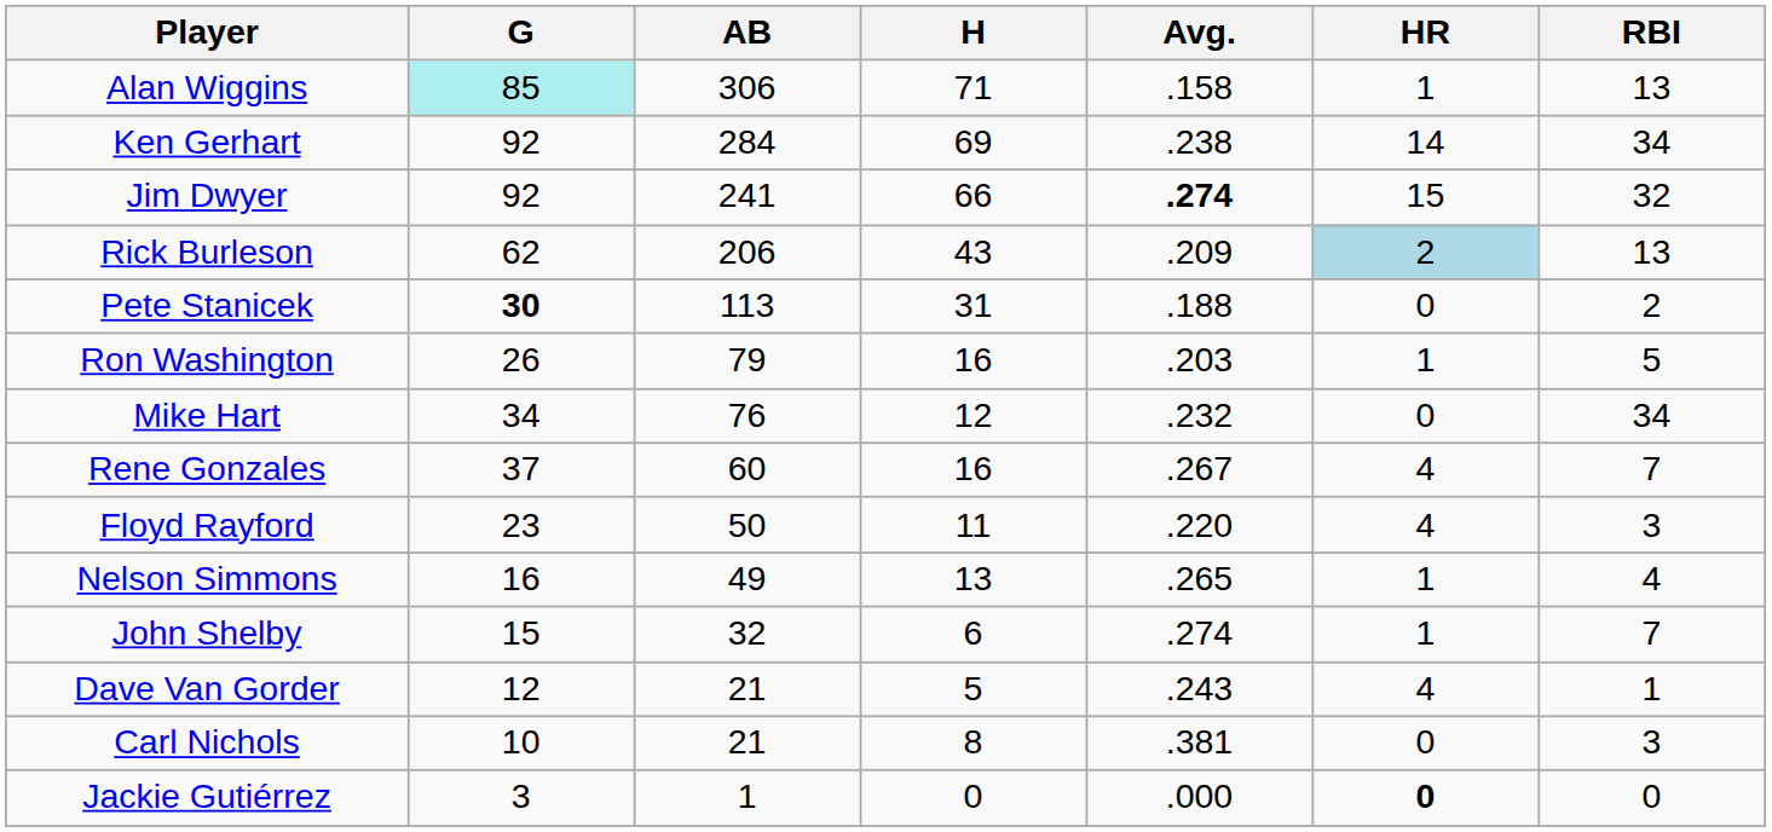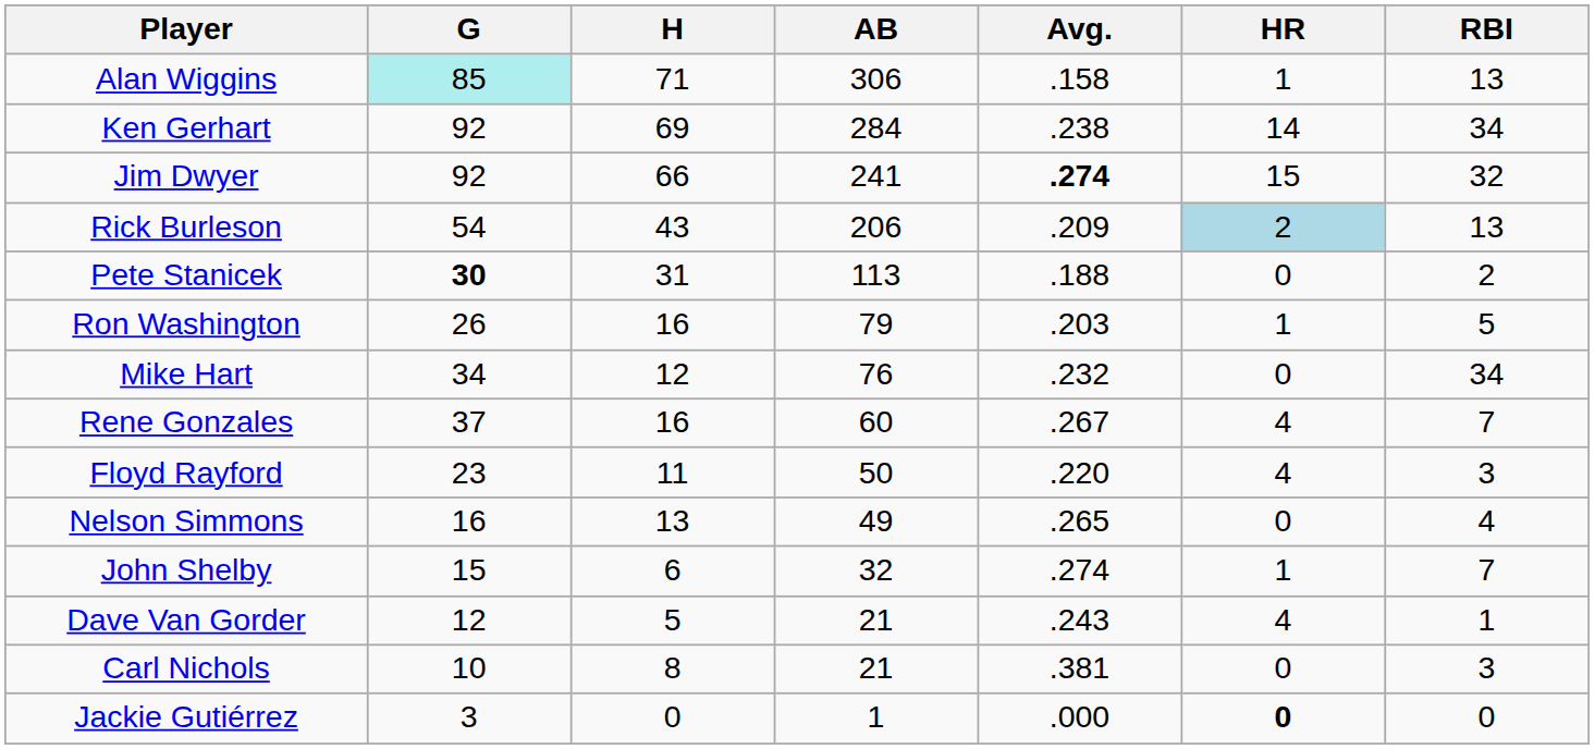 <table class="wikitable sortable">
 <tr>
 <th bgcolor="#DDDDFF" width="16%">Player</th>
 <th bgcolor="#DDDDFF" width="9%">G</th>
+<th bgcolor="#DDDDFF" width="9%">H</th>
 <th bgcolor="#DDDDFF" width="9%">AB</th>
-<th bgcolor="#DDDDFF" width="9%">H</th>
 <th bgcolor="#DDDDFF" width="9%">Avg.</th>
 <th bgcolor="#DDDDFF" width="9%">HR</th>
 <th bgcolor="#DDDDFF" width="9%">RBI</th>
 </tr>
 <tr align="center">
 <td><a href='#'>Alan Wiggins</a></td>
 <td style="background: paleturquoise;">85</td>
+<td>71</td>
 <td>306</td>
-<td>71</td>
 <td>.158</td>
 <td>1</td>
 <td>13</td>
 </tr>
 <tr align=center>
 <td><a href='#'>Ken Gerhart</a></td>
 <td>92</td>
+<td>69</td>
 <td>284</td>
-<td>69</td>
 <td>.238</td>
 <td>14</td>
 <td>34</td>
 </tr>
 <tr align=center>
 <td><a href='#'>Jim Dwyer</a></td>
 <td>92</td>
+<td>66</td>
 <td>241</td>
-<td>66</td>
 <td><strong>.274</strong></td>
 <td>15</td>
 <td>32</td>
 </tr>
 <tr align=center>
 <td><a href='#'>Rick Burleson</a></td>
-<td>62</td>
+<td>54</td>
+<td>43</td>
 <td>206</td>
-<td>43</td>
 <td>.209</td>
 <td style="background: lightblue;">2</td>
 <td>13</td>
 </tr>
 <tr align=center>
 <td><a href='#'>Pete Stanicek</a></td>
 <td><strong>30</strong></td>
+<td>31</td>
 <td>113</td>
-<td>31</td>
 <td>.188</td>
 <td>0</td>
 <td>2</td>
 </tr>
 <tr align=center>
 <td><a href='#'>Ron Washington</a></td>
 <td>26</td>
+<td>16</td>
 <td>79</td>
-<td>16</td>
 <td>.203</td>
 <td>1</td>
 <td>5</td>
 </tr>
 <tr align=center>
 <td><a href='#'>Mike Hart</a></td>
 <td>34</td>
+<td>12</td>
 <td>76</td>
-<td>12</td>
 <td>.232</td>
 <td>0</td>
 <td>34</td>
 </tr>
 <tr align="center">
 <td><a href='#'>Rene Gonzales</a></td>
 <td>37</td>
+<td>16</td>
 <td>60</td>
-<td>16</td>
 <td>.267</td>
 <td>4</td>
 <td>7</td>
 </tr>
 <tr align=center>
 <td><a href='#'>Floyd Rayford</a></td>
 <td>23</td>
+<td>11</td>
 <td>50</td>
-<td>11</td>
 <td>.220</td>
 <td>4</td>
 <td>3</td>
 </tr>
 <tr align=center>
 <td><a href='#'>Nelson Simmons</a></td>
 <td>16</td>
+<td>13</td>
 <td>49</td>
-<td>13</td>
 <td>.265</td>
-<td>1</td>
+<td>0</td>
 <td>4</td>
 </tr>
 <tr align=center>
 <td><a href='#'>John Shelby</a></td>
 <td>15</td>
+<td>6</td>
 <td>32</td>
-<td>6</td>
 <td>.274</td>
 <td>1</td>
 <td>7</td>
 </tr>
 <tr align="center">
 <td><a href='#'>Dave Van Gorder</a></td>
 <td>12</td>
+<td>5</td>
 <td>21</td>
-<td>5</td>
 <td>.243</td>
 <td>4</td>
 <td>1</td>
 </tr>
 <tr align=center>
 <td><a href='#'>Carl Nichols</a></td>
 <td>10</td>
+<td>8</td>
 <td>21</td>
-<td>8</td>
 <td>.381</td>
 <td>0</td>
 <td>3</td>
 </tr>
 <tr align="center">
 <td><a href='#'>Jackie Gutiérrez</a></td>
 <td>3</td>
+<td>0</td>
 <td>1</td>
-<td>0</td>
 <td>.000</td>
 <td><strong>0</strong></td>
 <td>0</td>
 </tr>
 </table>
